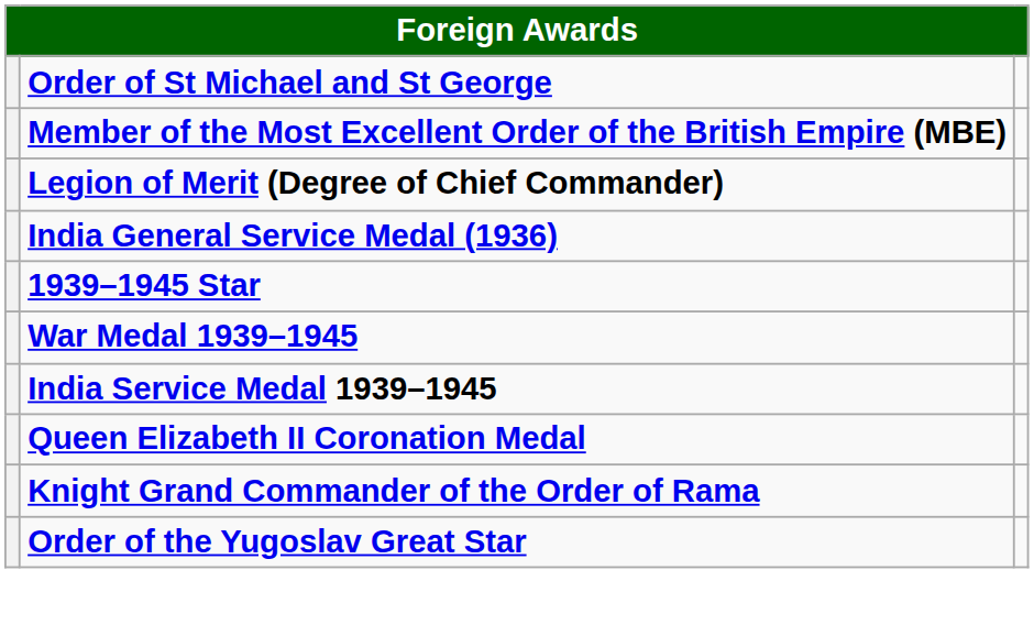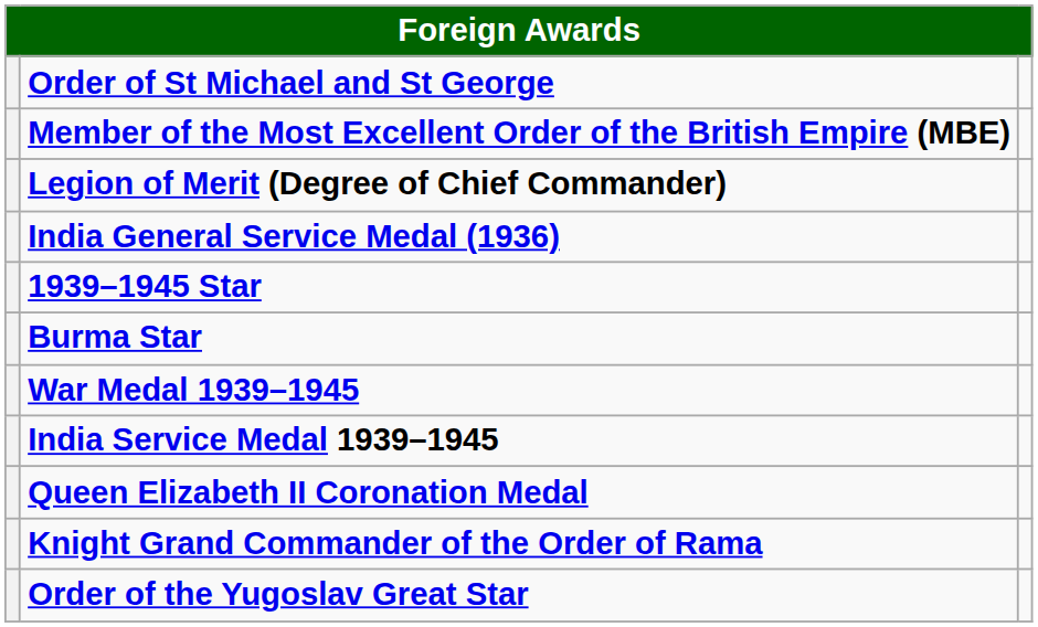 <table class="wikitable">
 <tr>
 <th colspan="3" style="background:#006400; color:#FFFFFF; text-align:center"><strong>Foreign Awards</strong></th>
 </tr>
 <tr>
 <th><strong></strong></th>
 <td><strong><a href='#'>Order of St Michael and St George</a></strong></td>
 <td></td>
 </tr>
 <tr>
 <th><strong></strong></th>
 <td><strong><a href='#'>Member of the Most Excellent Order of the British Empire</a> (MBE)</strong></td>
 <td></td>
 </tr>
 <tr>
 <th><strong></strong></th>
 <td><strong><a href='#'>Legion of Merit</a> (Degree of Chief Commander)</strong></td>
 <td></td>
 </tr>
 <tr>
 <th><strong></strong></th>
 <td><strong><a href='#'>India General Service Medal (1936)</a></strong></td>
 <td></td>
 </tr>
 <tr>
 <th><strong></strong></th>
 <td><strong><a href='#'>1939–1945 Star</a></strong></td>
 <td></td>
 </tr>
 <tr>
 <th><strong></strong></th>
+<td><strong><a href='#'>Burma Star</a></strong></td>
+<td></td>
+</tr>
+<tr>
+<th><strong></strong></th>
 <td><strong><a href='#'>War Medal 1939–1945</a></strong></td>
 <td></td>
 </tr>
 <tr>
 <th><strong></strong></th>
 <td><strong><a href='#'>India Service Medal</a> 1939–1945</strong></td>
 <td></td>
 </tr>
 <tr>
 <th><strong></strong></th>
 <td><strong><a href='#'>Queen Elizabeth II Coronation Medal</a></strong></td>
 <td></td>
 </tr>
 <tr>
 <th></th>
 <td><a href='#'><strong>Knight Grand Commander of the Order of Rama</strong></a></td>
 <td></td>
 </tr>
 <tr>
 <th></th>
 <td><strong><a href='#'>Order of the Yugoslav Great Star</a></strong></td>
 <td></td>
 </tr>
 </table>
